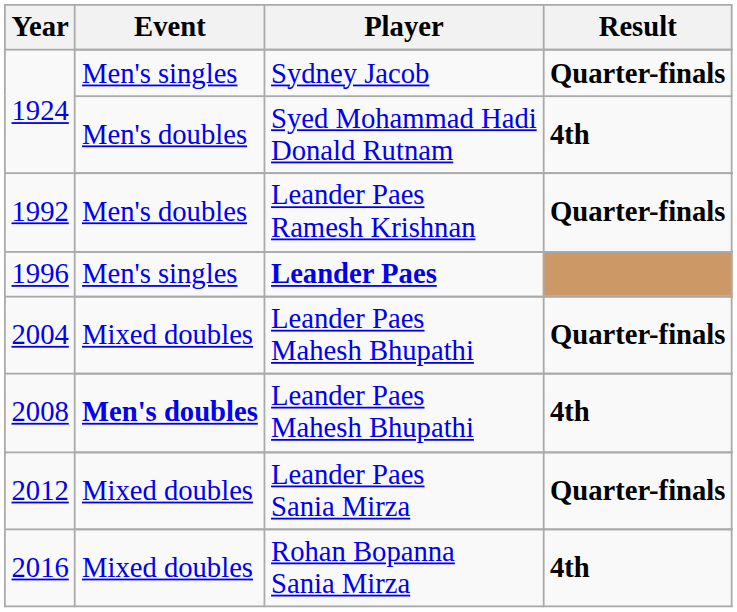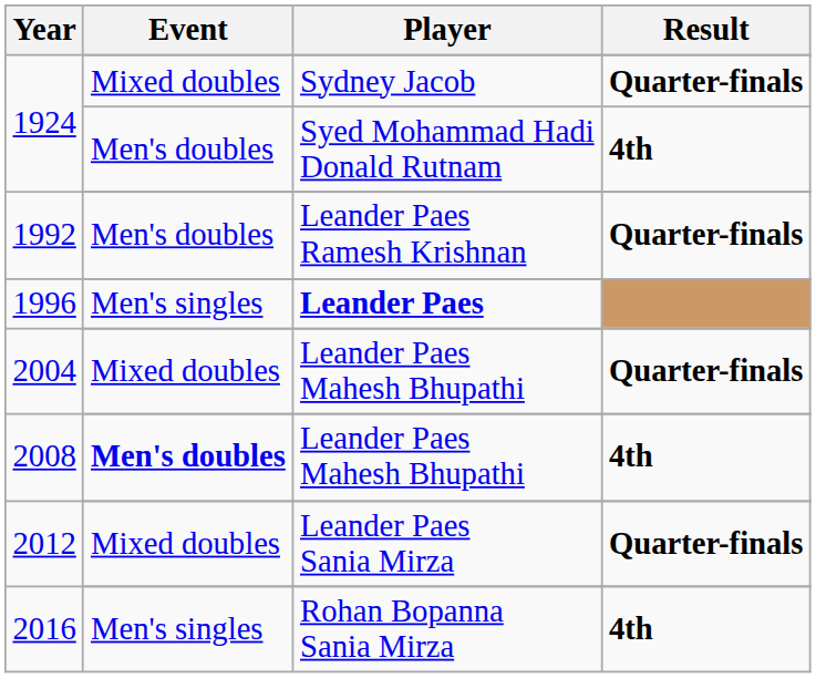 <table class="wikitable">
 <tr>
 <th>Year</th>
 <th>Event</th>
 <th>Player</th>
 <th>Result</th>
 </tr>
 <tr>
 <td rowspan = "3"><a href='#'>1924</a></td>
 </tr>
 <tr>
-<td><a href='#'>Men's singles</a></td>
+<td><a href='#'>Mixed doubles</a></td>
 <td><a href='#'>Sydney Jacob</a></td>
 <td><strong>Quarter-finals</strong></td>
 </tr>
 <tr>
 <td><a href='#'>Men's doubles</a></td>
 <td><a href='#'>Syed Mohammad Hadi</a><br><a href='#'>Donald Rutnam</a></td>
 <td><strong>4th</strong></td>
 </tr>
 <tr>
 <td rowspan = "2"><a href='#'>1992</a></td>
 </tr>
 <tr>
 <td><a href='#'>Men's doubles</a></td>
 <td><a href='#'>Leander Paes</a><br><a href='#'>Ramesh Krishnan</a></td>
 <td><strong>Quarter-finals</strong></td>
 </tr>
 <tr>
 <td rowspan = "2"><a href='#'>1996</a></td>
 </tr>
 <tr>
 <td><a href='#'>Men's singles</a></td>
 <td><strong><a href='#'>Leander Paes</a></strong></td>
 <td style="background:#c96;" align=center></td>
 </tr>
 <tr>
 <td rowspan = "2"><a href='#'>2004</a></td>
 </tr>
 <tr>
 <td><a href='#'>Mixed doubles</a></td>
 <td><a href='#'>Leander Paes</a><br><a href='#'>Mahesh Bhupathi</a></td>
 <td><strong>Quarter-finals</strong></td>
 </tr>
 <tr>
 <td rowspan = "2"><a href='#'>2008</a></td>
 </tr>
 <tr>
 <td><strong><a href='#'>Men's doubles</a></strong></td>
 <td><a href='#'>Leander Paes</a><br><a href='#'>Mahesh Bhupathi</a></td>
 <td><strong>4th</strong></td>
 </tr>
 <tr>
 <td rowspan = "2"><a href='#'>2012</a></td>
 </tr>
 <tr>
 <td><a href='#'>Mixed doubles</a></td>
 <td><a href='#'>Leander Paes</a><br><a href='#'>Sania Mirza</a></td>
 <td><strong>Quarter-finals</strong></td>
 </tr>
 <tr>
 <td rowspan = "2"><a href='#'>2016</a></td>
 </tr>
 <tr>
-<td><a href='#'>Mixed doubles</a></td>
+<td><a href='#'>Men's singles</a></td>
 <td><a href='#'>Rohan Bopanna</a><br><a href='#'>Sania Mirza</a></td>
 <td><strong>4th</strong></td>
 </tr>
 </table>
